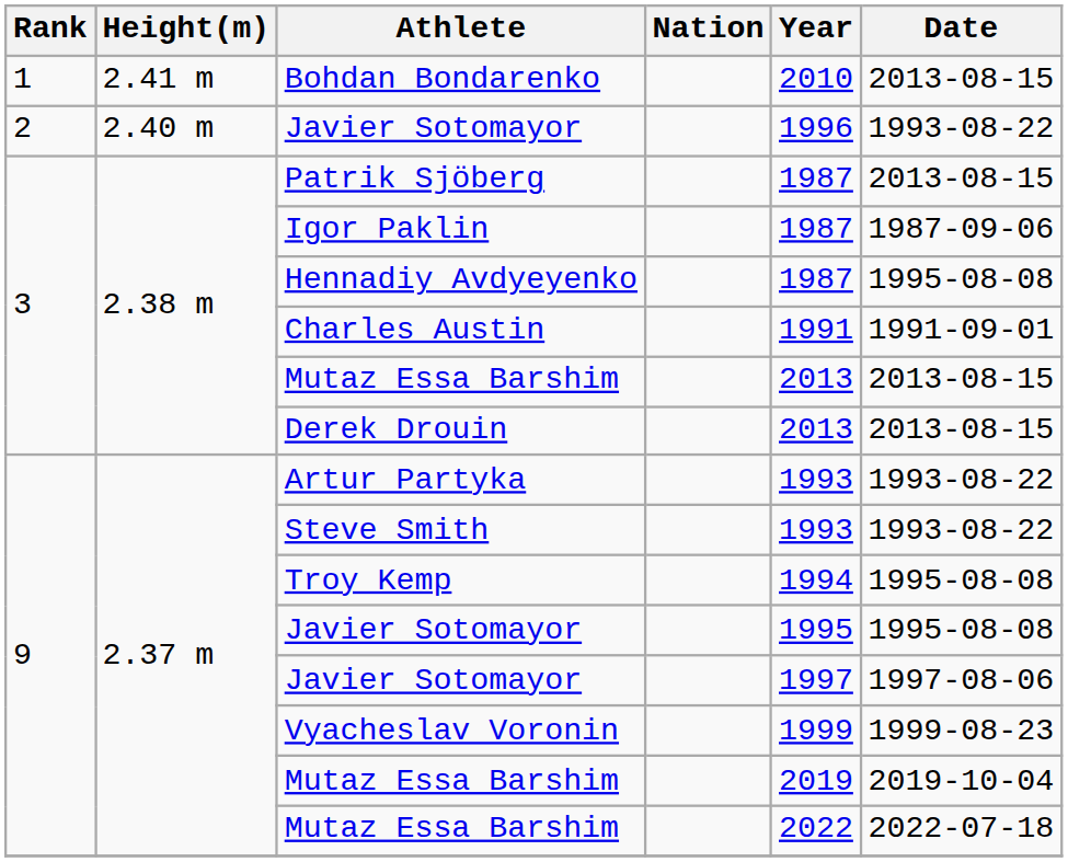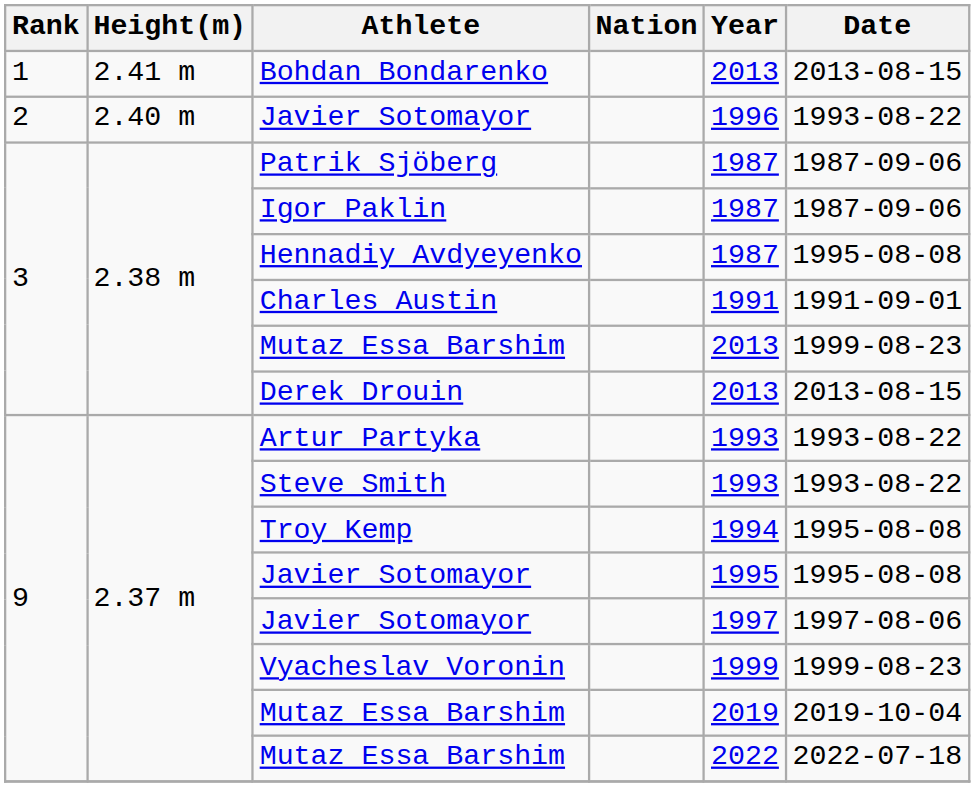 <table class=wikitable style="font-size:95%">
 <tr>
 <th>Rank</th>
 <th>Height(m)</th>
 <th>Athlete</th>
 <th>Nation</th>
 <th>Year</th>
 <th>Date</th>
 </tr>
 <tr>
 <td>1</td>
 <td>2.41 m</td>
 <td><a href='#'>Bohdan Bondarenko</a></td>
 <td></td>
-<td><a href='#'>2010</a></td>
+<td><a href='#'>2013</a></td>
 <td>2013-08-15</td>
 </tr>
 <tr>
 <td>2</td>
 <td>2.40 m</td>
 <td><a href='#'>Javier Sotomayor</a></td>
 <td></td>
 <td><a href='#'>1996</a></td>
 <td>1993-08-22</td>
 </tr>
 <tr>
 <td rowspan="6">3</td>
 <td rowspan="6">2.38 m</td>
 <td><a href='#'>Patrik Sjöberg</a></td>
 <td></td>
 <td><a href='#'>1987</a></td>
-<td>2013-08-15</td>
+<td>1987-09-06</td>
 </tr>
 <tr>
 <td><a href='#'>Igor Paklin</a></td>
 <td></td>
 <td><a href='#'>1987</a></td>
 <td>1987-09-06</td>
 </tr>
 <tr>
 <td><a href='#'>Hennadiy Avdyeyenko</a></td>
 <td></td>
 <td><a href='#'>1987</a></td>
 <td>1995-08-08</td>
 </tr>
 <tr>
 <td><a href='#'>Charles Austin</a></td>
 <td></td>
 <td><a href='#'>1991</a></td>
 <td>1991-09-01</td>
 </tr>
 <tr>
 <td><a href='#'>Mutaz Essa Barshim</a></td>
 <td></td>
 <td><a href='#'>2013</a></td>
-<td>2013-08-15</td>
+<td>1999-08-23</td>
 </tr>
 <tr>
 <td><a href='#'>Derek Drouin</a></td>
 <td></td>
 <td><a href='#'>2013</a></td>
 <td>2013-08-15</td>
 </tr>
 <tr>
 <td rowspan="8">9</td>
 <td rowspan="8">2.37 m</td>
 <td><a href='#'>Artur Partyka</a></td>
 <td></td>
 <td><a href='#'>1993</a></td>
 <td>1993-08-22</td>
 </tr>
 <tr>
 <td><a href='#'>Steve Smith</a></td>
 <td></td>
 <td><a href='#'>1993</a></td>
 <td>1993-08-22</td>
 </tr>
 <tr>
 <td><a href='#'>Troy Kemp</a></td>
 <td></td>
 <td><a href='#'>1994</a></td>
 <td>1995-08-08</td>
 </tr>
 <tr>
 <td><a href='#'>Javier Sotomayor</a></td>
 <td></td>
 <td><a href='#'>1995</a></td>
 <td>1995-08-08</td>
 </tr>
 <tr>
 <td><a href='#'>Javier Sotomayor</a></td>
 <td></td>
 <td><a href='#'>1997</a></td>
 <td>1997-08-06</td>
 </tr>
 <tr>
 <td><a href='#'>Vyacheslav Voronin</a></td>
 <td></td>
 <td><a href='#'>1999</a></td>
 <td>1999-08-23</td>
 </tr>
 <tr>
 <td><a href='#'>Mutaz Essa Barshim</a></td>
 <td></td>
 <td><a href='#'>2019</a></td>
 <td>2019-10-04</td>
 </tr>
 <tr>
 <td><a href='#'>Mutaz Essa Barshim</a></td>
 <td></td>
 <td><a href='#'>2022</a></td>
 <td>2022-07-18</td>
 </tr>
 <tr>
 </tr>
 </table>
